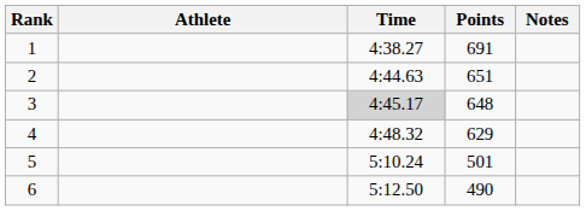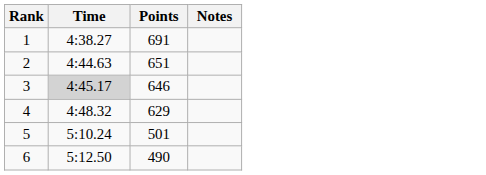 <table class="wikitable" style="text-align:center">
 <tr>
 <th width="40">Rank</th>
-<th width="250">Athlete</th>
 <th width="80">Time</th>
 <th width="55">Points</th>
 <th width="50">Notes</th>
 </tr>
 <tr>
 <td>1</td>
-<td align="left"></td>
 <td>4:38.27</td>
 <td>691</td>
 <td></td>
 </tr>
 <tr>
 <td>2</td>
-<td align="left"></td>
 <td>4:44.63</td>
 <td>651</td>
 <td></td>
 </tr>
 <tr>
 <td>3</td>
-<td align="left"></td>
 <td style="background: lightgrey;">4:45.17</td>
-<td>648</td>
+<td>646</td>
 <td></td>
 </tr>
 <tr>
 <td>4</td>
-<td align="left"></td>
 <td>4:48.32</td>
 <td>629</td>
 <td></td>
 </tr>
 <tr>
 <td>5</td>
-<td align="left"></td>
 <td>5:10.24</td>
 <td>501</td>
 <td></td>
 </tr>
 <tr>
 <td>6</td>
-<td align="left"></td>
 <td>5:12.50</td>
 <td>490</td>
 <td></td>
 </tr>
 </table>
